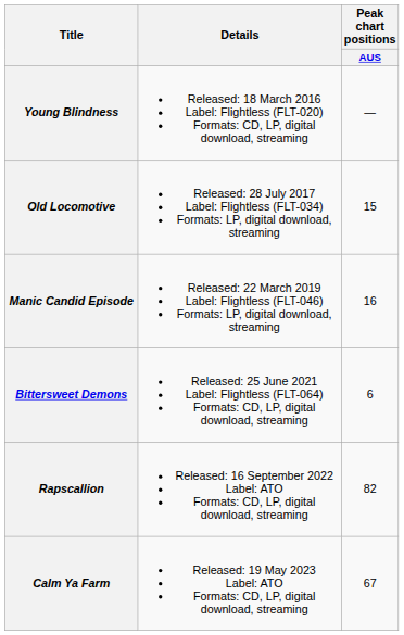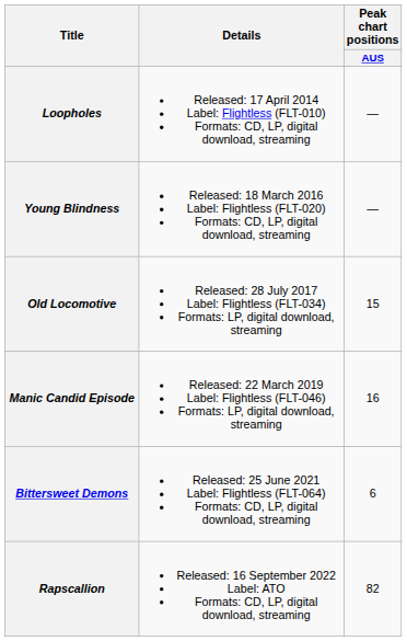 <table class="wikitable plainrowheaders" style="text-align:center;" border="1">
 <tr>
 <th scope="col" rowspan="2" style="width:11em;">Title</th>
 <th scope="col" rowspan="2" style="width:17em;">Details</th>
 <th scope="col" colspan="1">Peak chart positions</th>
 </tr>
 <tr>
 <th scope="col" style="width:3em;font-size:90%;"><a href='#'>AUS</a><br></th>
+</tr>
+<tr>
+<th scope="row"><em>Loopholes</em></th>
+<td><br><ul><li>Released: 17 April 2014</li><li>Label: <a href='#'>Flightless</a> (FLT-010)</li><li>Formats: CD, LP, digital download, streaming</li></ul></td>
+<td>—</td>
 </tr>
 <tr>
 <th scope="row"><em>Young Blindness</em></th>
 <td><br><ul><li>Released: 18 March 2016</li><li>Label: Flightless (FLT-020)</li><li>Formats: CD, LP, digital download, streaming</li></ul></td>
 <td>—</td>
 </tr>
 <tr>
 <th scope="row"><em>Old Locomotive</em></th>
 <td><br><ul><li>Released: 28 July 2017</li><li>Label: Flightless (FLT-034)</li><li>Formats: LP, digital download, streaming</li></ul></td>
 <td>15</td>
 </tr>
 <tr>
 <th scope="row"><em>Manic Candid Episode</em></th>
 <td><br><ul><li>Released: 22 March 2019</li><li>Label: Flightless (FLT-046)</li><li>Formats: LP, digital download, streaming</li></ul></td>
 <td>16</td>
 </tr>
 <tr>
 <th scope="row"><em><a href='#'>Bittersweet Demons</a></em></th>
 <td><br><ul><li>Released: 25 June 2021</li><li>Label: Flightless (FLT-064)</li><li>Formats: CD, LP, digital download, streaming</li></ul></td>
 <td>6</td>
 </tr>
 <tr>
 <th scope="row"><em>Rapscallion</em></th>
 <td><br><ul><li>Released: 16 September 2022</li><li>Label: ATO</li><li>Formats: CD, LP, digital download, streaming</li></ul></td>
 <td>82</td>
 </tr>
-<tr>
-<th scope="row"><em>Calm Ya Farm</em></th>
-<td><br><ul><li>Released: 19 May 2023</li><li>Label: ATO</li><li>Formats: CD, LP, digital download, streaming</li></ul></td>
-<td>67</td>
-</tr>
 </table>
